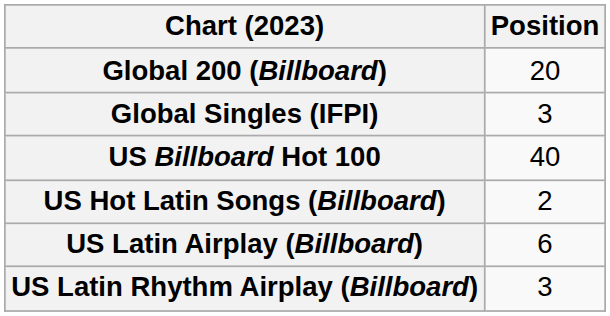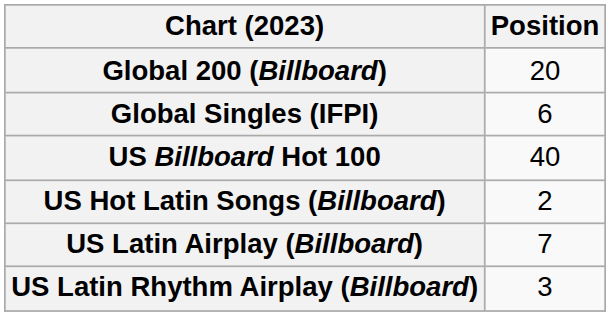 <table class="wikitable sortable plainrowheaders" style="text-align:center">
 <tr>
 <th scope="col">Chart (2023)</th>
 <th scope="col">Position</th>
 </tr>
 <tr>
 <th scope="row">Global 200 (<em>Billboard</em>)</th>
 <td>20</td>
 </tr>
 <tr>
 <th scope="row">Global Singles (IFPI)</th>
-<td>3</td>
+<td>6</td>
 </tr>
 <tr>
 <th scope="row">US <em>Billboard</em> Hot 100</th>
 <td>40</td>
 </tr>
 <tr>
 <th scope="row">US Hot Latin Songs (<em>Billboard</em>)</th>
 <td>2</td>
 </tr>
 <tr>
 <th scope="row">US Latin Airplay (<em>Billboard</em>)</th>
-<td>6</td>
+<td>7</td>
 </tr>
 <tr>
 <th scope="row">US Latin Rhythm Airplay (<em>Billboard</em>)</th>
 <td>3</td>
 </tr>
 </table>
